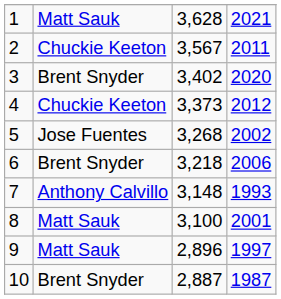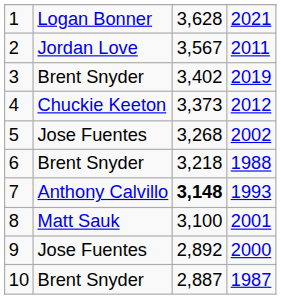 <table class="wikitable">
 <tr>
 </tr>
 <tr>
 <td>1</td>
-<td><a href='#'>Matt Sauk</a></td>
+<td><a href='#'>Logan Bonner</a></td>
 <td>3,628</td>
 <td><a href='#'>2021</a></td>
 </tr>
 <tr>
 <td>2</td>
-<td><a href='#'>Chuckie Keeton</a></td>
+<td><a href='#'>Jordan Love</a></td>
 <td>3,567</td>
 <td><a href='#'>2011</a></td>
 </tr>
 <tr>
 <td>3</td>
 <td>Brent Snyder</td>
 <td>3,402</td>
-<td><a href='#'>2020</a></td>
+<td><a href='#'>2019</a></td>
 </tr>
 <tr>
 <td>4</td>
 <td><a href='#'>Chuckie Keeton</a></td>
 <td>3,373</td>
 <td><a href='#'>2012</a></td>
 </tr>
 <tr>
 <td>5</td>
 <td>Jose Fuentes</td>
 <td>3,268</td>
 <td><a href='#'>2002</a></td>
 </tr>
 <tr>
 <td>6</td>
 <td>Brent Snyder</td>
 <td>3,218</td>
-<td><a href='#'>2006</a></td>
+<td><a href='#'>1988</a></td>
 </tr>
 <tr>
 <td>7</td>
 <td><a href='#'>Anthony Calvillo</a></td>
-<td>3,148</td>
+<td><strong>3,148</strong></td>
 <td><a href='#'>1993</a></td>
 </tr>
 <tr>
 <td>8</td>
 <td><a href='#'>Matt Sauk</a></td>
 <td>3,100</td>
 <td><a href='#'>2001</a></td>
 </tr>
 <tr>
 <td>9</td>
-<td><a href='#'>Matt Sauk</a></td>
-<td>2,896</td>
-<td><a href='#'>1997</a></td>
+<td>Jose Fuentes</td>
+<td>2,892</td>
+<td><a href='#'>2000</a></td>
 </tr>
 <tr>
 <td>10</td>
 <td>Brent Snyder</td>
 <td>2,887</td>
 <td><a href='#'>1987</a></td>
 </tr>
 </table>
